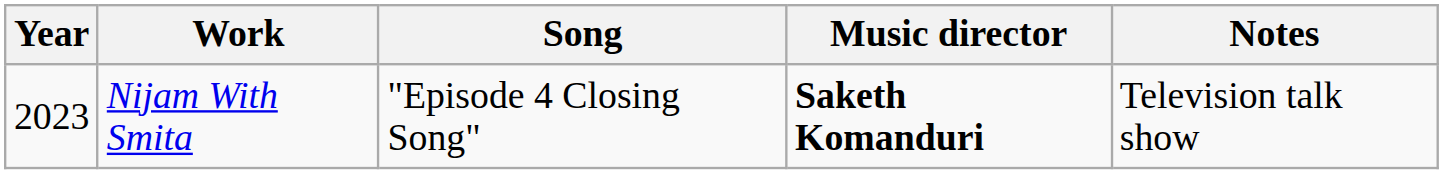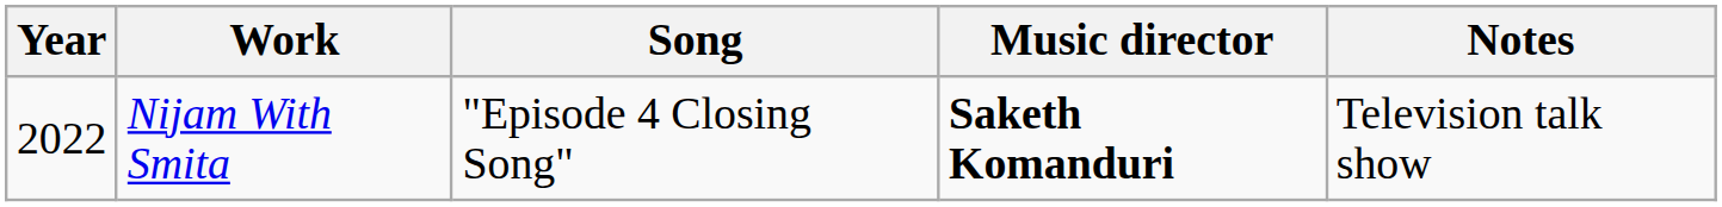 <table class="wikitable">
 <tr>
 <th>Year</th>
 <th>Work</th>
 <th>Song</th>
 <th>Music director</th>
 <th>Notes</th>
 </tr>
 <tr>
-<td>2023</td>
+<td>2022</td>
 <td><em><a href='#'>Nijam With Smita</a></em></td>
 <td>"Episode 4 Closing Song"</td>
 <td><strong>Saketh Komanduri</strong></td>
 <td>Television talk show</td>
 </tr>
 </table>
